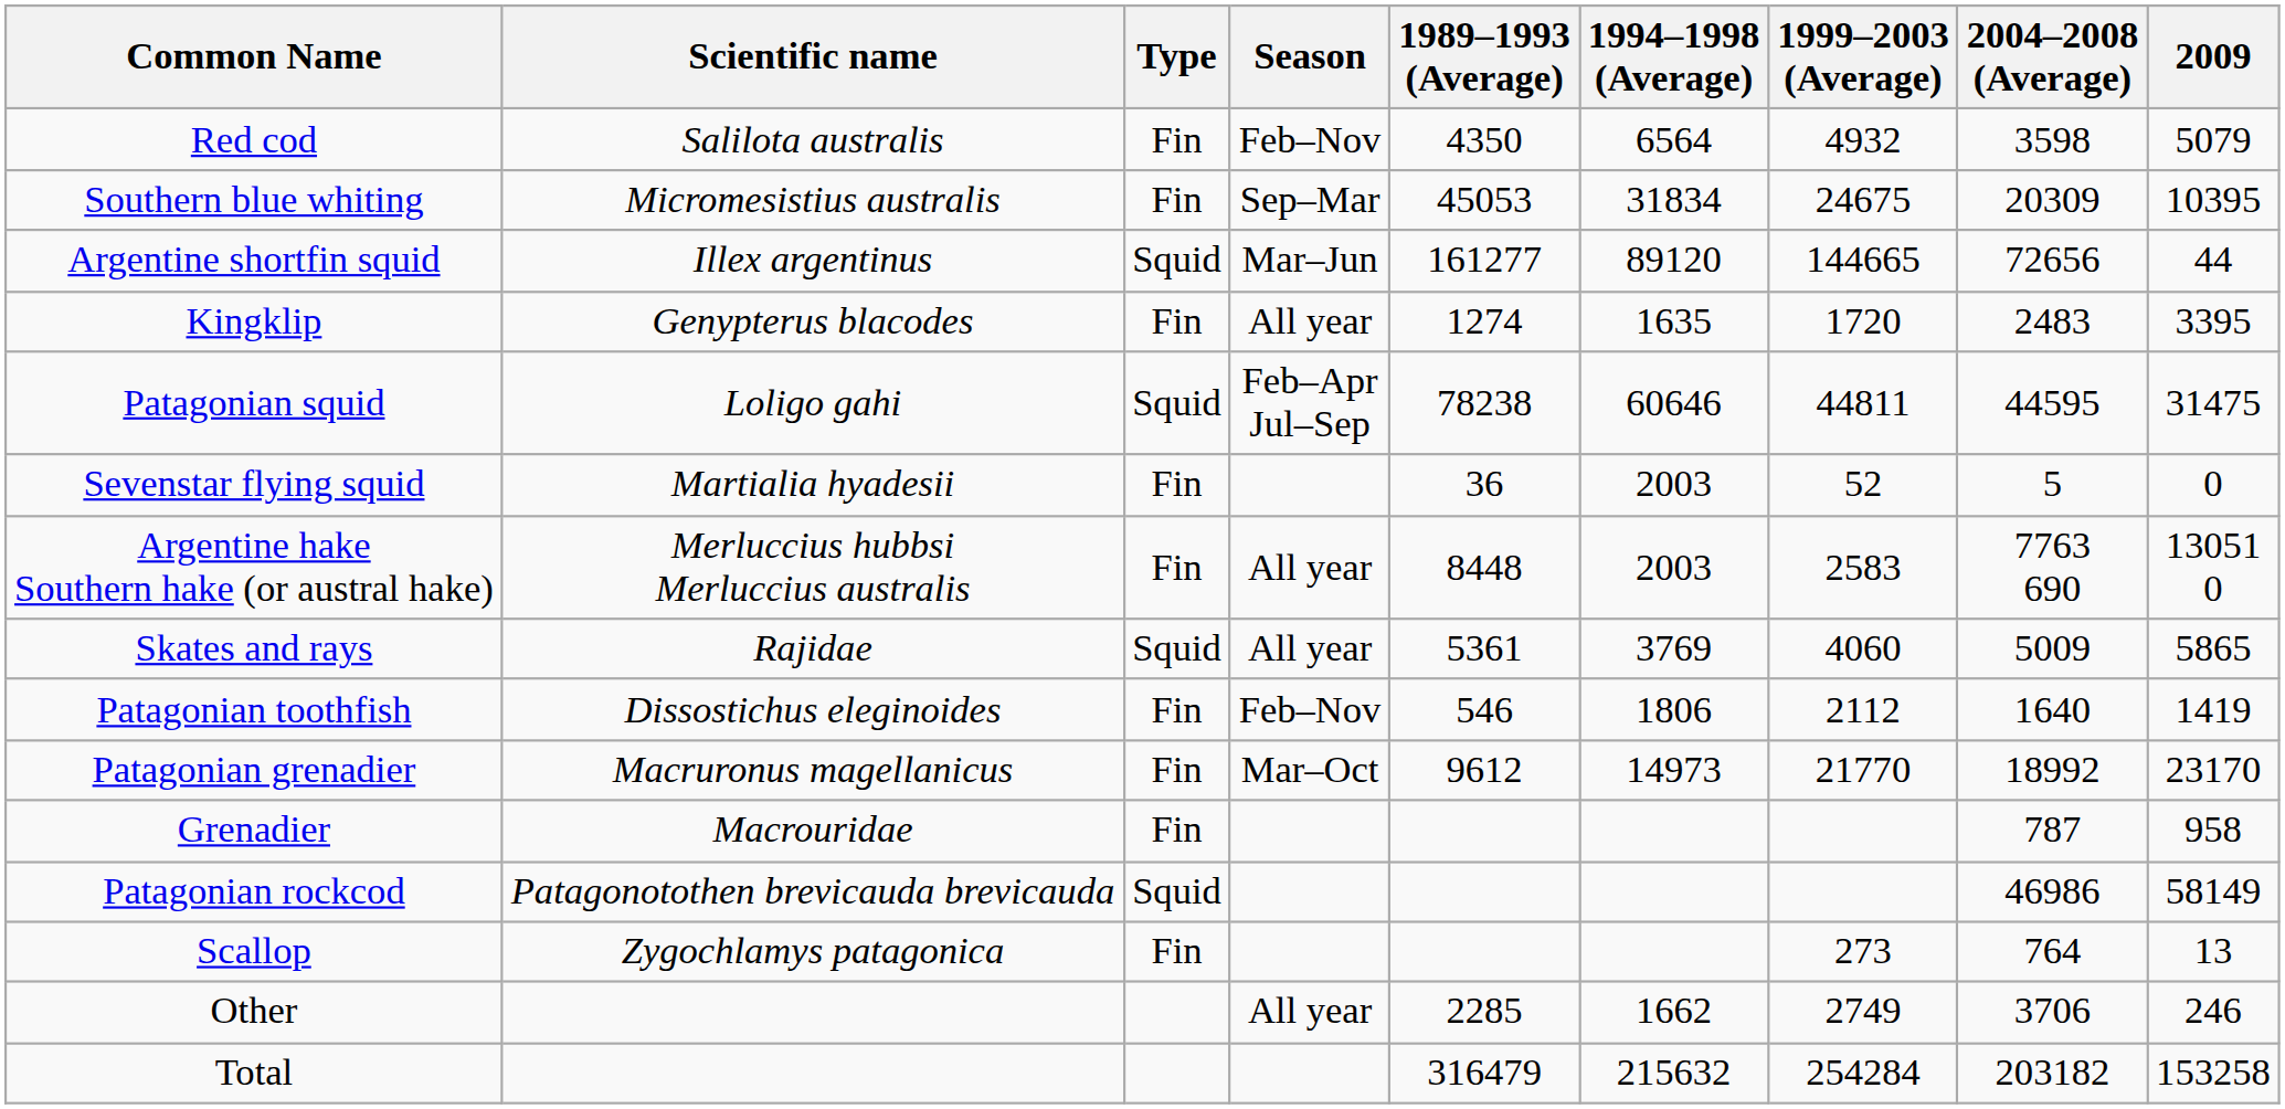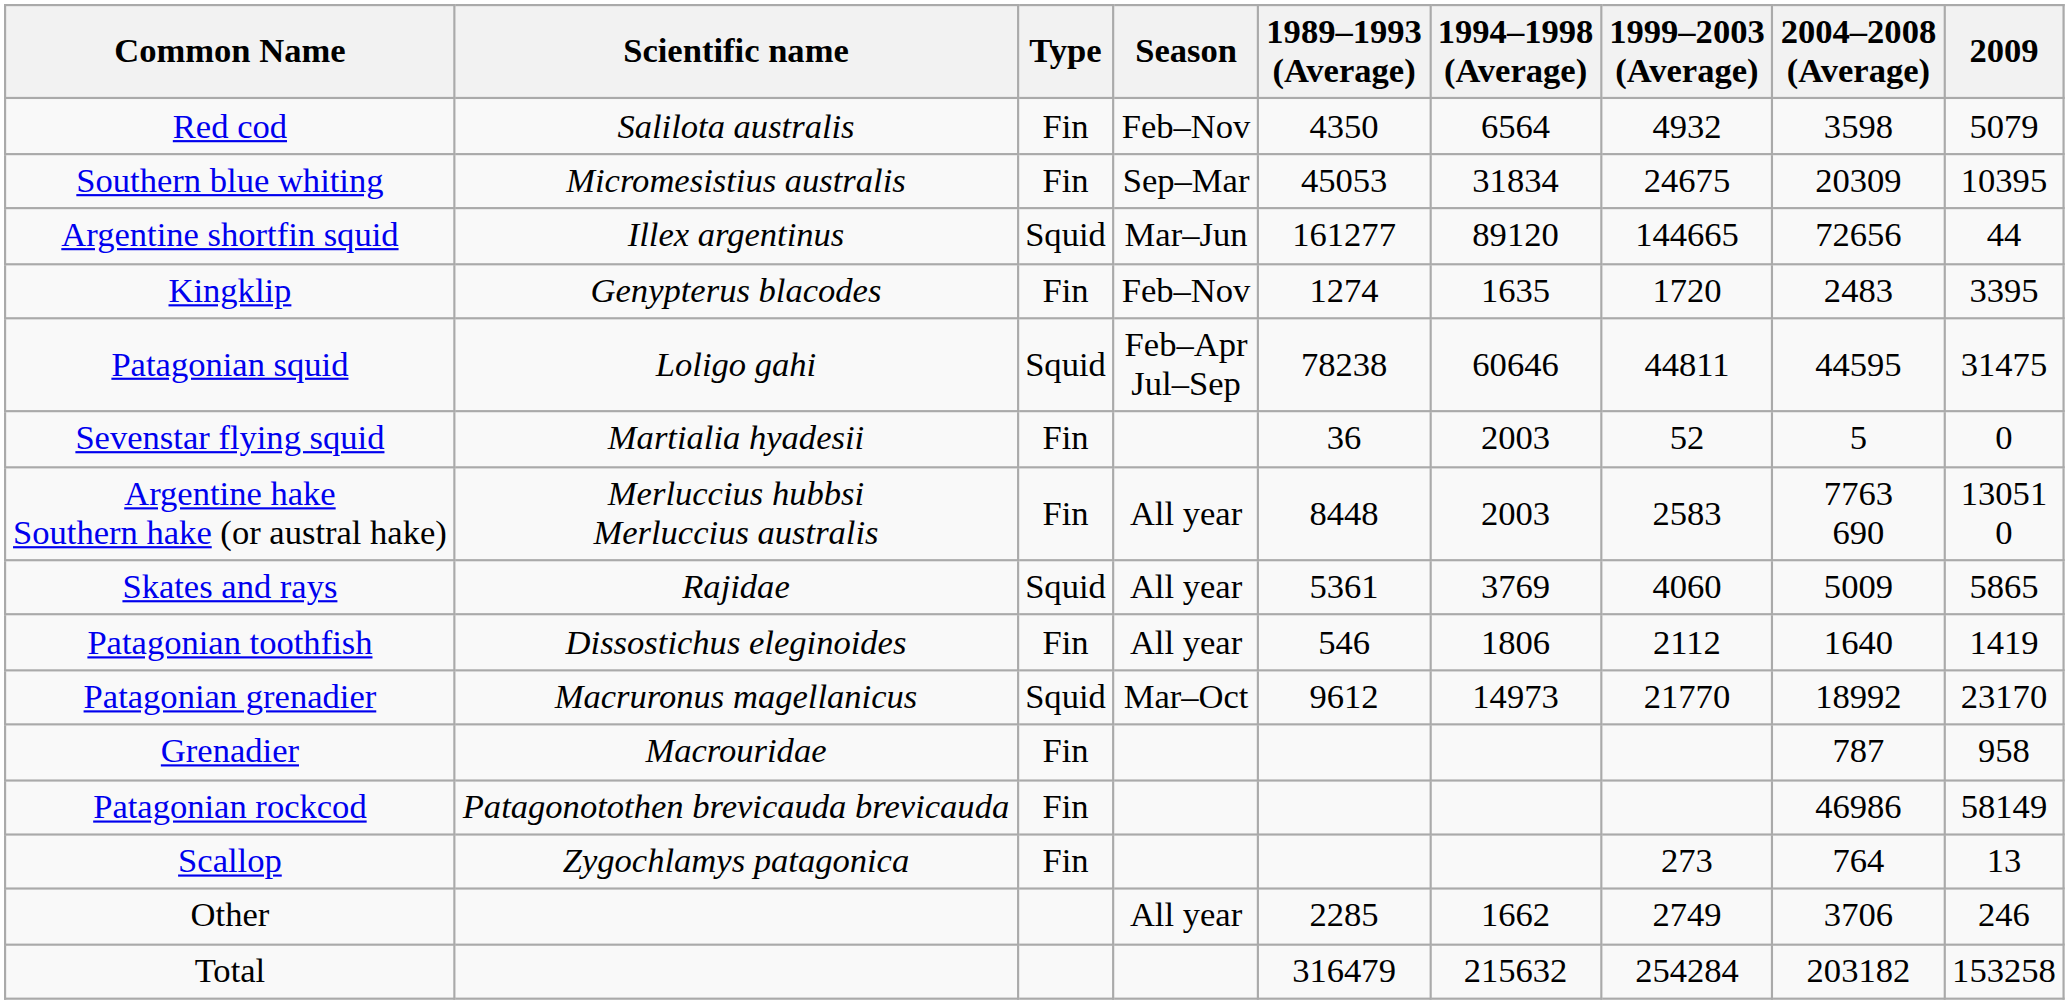 <table class="wikitable" style="text-align: center;">
 <tr bgcolor="#efefef">
 <th>Common Name</th>
 <th>Scientific name</th>
 <th>Type</th>
 <th>Season</th>
 <th>1989–1993 <br> (Average)</th>
 <th>1994–1998 <br> (Average)</th>
 <th>1999–2003 <br> (Average)</th>
 <th>2004–2008 <br> (Average)</th>
 <th>2009</th>
 </tr>
 <tr>
 <td><a href='#'>Red cod</a></td>
 <td><em>Salilota australis</em></td>
 <td>Fin</td>
 <td>Feb–Nov</td>
 <td>4350</td>
 <td>6564</td>
 <td>4932</td>
 <td>3598</td>
 <td>5079</td>
 </tr>
 <tr>
 <td><a href='#'>Southern blue whiting</a></td>
 <td><em>Micromesistius australis</em></td>
 <td>Fin</td>
 <td>Sep–Mar</td>
 <td>45053</td>
 <td>31834</td>
 <td>24675</td>
 <td>20309</td>
 <td>10395</td>
 </tr>
 <tr>
 <td><a href='#'>Argentine shortfin squid</a></td>
 <td><em>Illex argentinus</em></td>
 <td>Squid</td>
 <td>Mar–Jun</td>
 <td>161277</td>
 <td>89120</td>
 <td>144665</td>
 <td>72656</td>
 <td>44</td>
 </tr>
 <tr>
 <td><a href='#'>Kingklip</a></td>
 <td><em>Genypterus blacodes</em></td>
 <td>Fin</td>
-<td>All year</td>
+<td>Feb–Nov</td>
 <td>1274</td>
 <td>1635</td>
 <td>1720</td>
 <td>2483</td>
 <td>3395</td>
 </tr>
 <tr>
 <td><a href='#'>Patagonian squid</a></td>
 <td><em>Loligo gahi</em></td>
 <td>Squid</td>
 <td>Feb–Apr<br>Jul–Sep</td>
 <td>78238</td>
 <td>60646</td>
 <td>44811</td>
 <td>44595</td>
 <td>31475</td>
 </tr>
 <tr>
 <td><a href='#'>Sevenstar flying squid</a></td>
 <td><em>Martialia hyadesii</em></td>
 <td>Fin</td>
 <td></td>
 <td>36</td>
 <td>2003</td>
 <td>52</td>
 <td>5</td>
 <td>0</td>
 </tr>
 <tr>
 <td><a href='#'>Argentine hake</a><br><a href='#'>Southern hake</a> (or austral hake)</td>
 <td><em>Merluccius hubbsi</em><br><em>Merluccius australis</em></td>
 <td>Fin</td>
 <td>All year</td>
 <td>8448</td>
 <td>2003</td>
 <td>2583</td>
 <td>7763<br>690</td>
 <td>13051<br>0</td>
 </tr>
 <tr>
 <td><a href='#'>Skates and rays</a></td>
 <td><em>Rajidae</em></td>
 <td>Squid</td>
 <td>All year</td>
 <td>5361</td>
 <td>3769</td>
 <td>4060</td>
 <td>5009</td>
 <td>5865</td>
 </tr>
 <tr>
 <td><a href='#'>Patagonian toothfish</a></td>
 <td><em>Dissostichus eleginoides</em></td>
 <td>Fin</td>
-<td>Feb–Nov</td>
+<td>All year</td>
 <td>546</td>
 <td>1806</td>
 <td>2112</td>
 <td>1640</td>
 <td>1419</td>
 </tr>
 <tr>
 <td><a href='#'>Patagonian grenadier</a></td>
 <td><em>Macruronus magellanicus</em></td>
-<td>Fin</td>
+<td>Squid</td>
 <td>Mar–Oct</td>
 <td>9612</td>
 <td>14973</td>
 <td>21770</td>
 <td>18992</td>
 <td>23170</td>
 </tr>
 <tr>
 <td><a href='#'>Grenadier</a></td>
 <td><em>Macrouridae</em></td>
 <td>Fin</td>
 <td></td>
 <td></td>
 <td></td>
 <td></td>
 <td>787</td>
 <td>958</td>
 </tr>
 <tr>
 <td><a href='#'>Patagonian rockcod</a></td>
 <td><em>Patagonotothen brevicauda brevicauda</em></td>
-<td>Squid</td>
+<td>Fin</td>
 <td></td>
 <td></td>
 <td></td>
 <td></td>
 <td>46986</td>
 <td>58149</td>
 </tr>
 <tr>
 <td><a href='#'>Scallop</a></td>
 <td><em>Zygochlamys patagonica</em></td>
 <td>Fin</td>
 <td></td>
 <td></td>
 <td></td>
 <td>273</td>
 <td>764</td>
 <td>13</td>
 </tr>
 <tr>
 <td>Other</td>
 <td></td>
 <td></td>
 <td>All year</td>
 <td>2285</td>
 <td>1662</td>
 <td>2749</td>
 <td>3706</td>
 <td>246</td>
 </tr>
 <tr>
 <td>Total</td>
 <td></td>
 <td></td>
 <td></td>
 <td>316479</td>
 <td>215632</td>
 <td>254284</td>
 <td>203182</td>
 <td>153258</td>
 </tr>
 </table>
